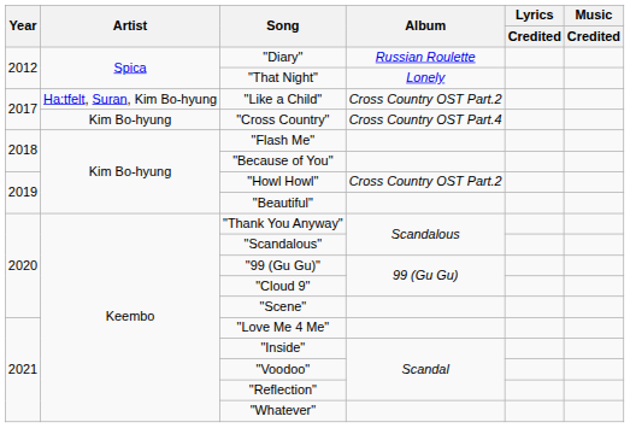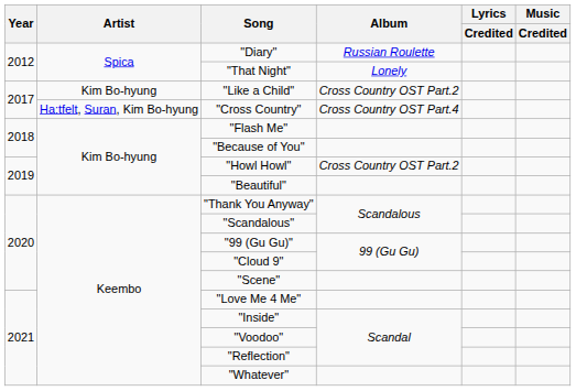 <table class="wikitable plainrowheaders sortable" style="text-align:center; width;100%">
 <tr>
 <th rowspan="2">Year</th>
 <th rowspan="2">Artist</th>
 <th rowspan="2">Song</th>
 <th rowspan="2">Album</th>
 <th>Lyrics</th>
 <th>Music</th>
 </tr>
 <tr>
 <th>Credited</th>
 <th>Credited</th>
 </tr>
 <tr>
 <td rowspan="2">2012</td>
 <td rowspan="2"><a href='#'>Spica</a></td>
 <td>"Diary"</td>
 <td><em><a href='#'>Russian Roulette</a></em></td>
 <td></td>
 <td></td>
 </tr>
 <tr>
 <td>"That Night"</td>
 <td><em><a href='#'>Lonely</a></em></td>
 <td></td>
 <td></td>
 </tr>
 <tr>
 <td rowspan="2">2017</td>
-<td><a href='#'>Ha:tfelt</a>, <a href='#'>Suran</a>, Kim Bo-hyung</td>
+<td>Kim Bo-hyung</td>
 <td>"Like a Child"</td>
 <td><em>Cross Country OST Part.2</em></td>
 <td></td>
 <td></td>
 </tr>
 <tr>
-<td>Kim Bo-hyung</td>
+<td><a href='#'>Ha:tfelt</a>, <a href='#'>Suran</a>, Kim Bo-hyung</td>
 <td>"Cross Country"</td>
 <td><em>Cross Country OST Part.4</em></td>
 <td></td>
 <td></td>
 </tr>
 <tr>
 <td rowspan="2">2018</td>
 <td rowspan="4">Kim Bo-hyung</td>
 <td>"Flash Me"</td>
 <td></td>
 <td></td>
 <td></td>
 </tr>
 <tr>
 <td>"Because of You"</td>
 <td></td>
 <td></td>
 <td></td>
 </tr>
 <tr>
 <td rowspan="2">2019</td>
 <td>"Howl Howl"</td>
 <td><em>Cross Country OST Part.2</em></td>
 <td></td>
 <td></td>
 </tr>
 <tr>
 <td>"Beautiful"</td>
 <td></td>
 <td></td>
 <td></td>
 </tr>
 <tr>
 <td rowspan="5">2020</td>
 <td rowspan="10">Keembo</td>
 <td>"Thank You Anyway"</td>
 <td rowspan="2"><em>Scandalous</em></td>
 <td></td>
 <td></td>
 </tr>
 <tr>
 <td>"Scandalous"</td>
 <td></td>
 <td></td>
 </tr>
 <tr>
 <td>"99 (Gu Gu)"</td>
 <td rowspan="2"><em>99 (Gu Gu)</em></td>
 <td></td>
 <td></td>
 </tr>
 <tr>
 <td>"Cloud 9"</td>
 <td></td>
 <td></td>
 </tr>
 <tr>
 <td>"Scene"</td>
 <td></td>
 <td></td>
 <td></td>
 </tr>
 <tr>
 <td rowspan="5">2021</td>
 <td>"Love Me 4 Me"</td>
 <td></td>
 <td></td>
 <td></td>
 </tr>
 <tr>
 <td>"Inside"</td>
 <td rowspan="3"><em>Scandal</em></td>
 <td></td>
 <td></td>
 </tr>
 <tr>
 <td>"Voodoo"</td>
 <td></td>
 <td></td>
 </tr>
 <tr>
 <td>"Reflection"</td>
 <td></td>
 <td></td>
 </tr>
 <tr>
 <td>"Whatever"</td>
 <td></td>
 <td></td>
 <td></td>
 </tr>
 </table>
